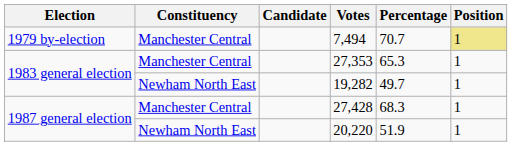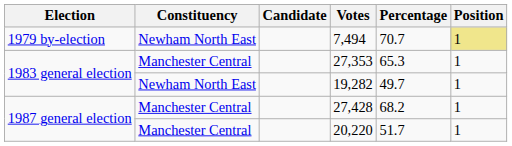 <table class="wikitable sortable">
 <tr>
 <th>Election</th>
 <th>Constituency</th>
 <th>Candidate</th>
 <th>Votes</th>
 <th>Percentage</th>
 <th>Position</th>
 </tr>
 <tr>
 <td><a href='#'>1979 by-election</a></td>
-<td><a href='#'>Manchester Central</a></td>
+<td><a href='#'>Newham North East</a></td>
 <td></td>
 <td>7,494</td>
 <td>70.7</td>
 <td style="background: khaki;">1</td>
 </tr>
 <tr>
 <td rowspan=2><a href='#'>1983 general election</a></td>
 <td><a href='#'>Manchester Central</a></td>
 <td></td>
 <td>27,353</td>
 <td>65.3</td>
 <td>1</td>
 </tr>
 <tr>
 <td><a href='#'>Newham North East</a></td>
 <td></td>
 <td>19,282</td>
 <td>49.7</td>
 <td>1</td>
 </tr>
 <tr>
 <td rowspan=2><a href='#'>1987 general election</a></td>
 <td><a href='#'>Manchester Central</a></td>
 <td></td>
 <td>27,428</td>
-<td>68.3</td>
+<td>68.2</td>
 <td>1</td>
 </tr>
 <tr>
-<td><a href='#'>Newham North East</a></td>
+<td><a href='#'>Manchester Central</a></td>
 <td></td>
 <td>20,220</td>
-<td>51.9</td>
+<td>51.7</td>
 <td>1</td>
 </tr>
 </table>
